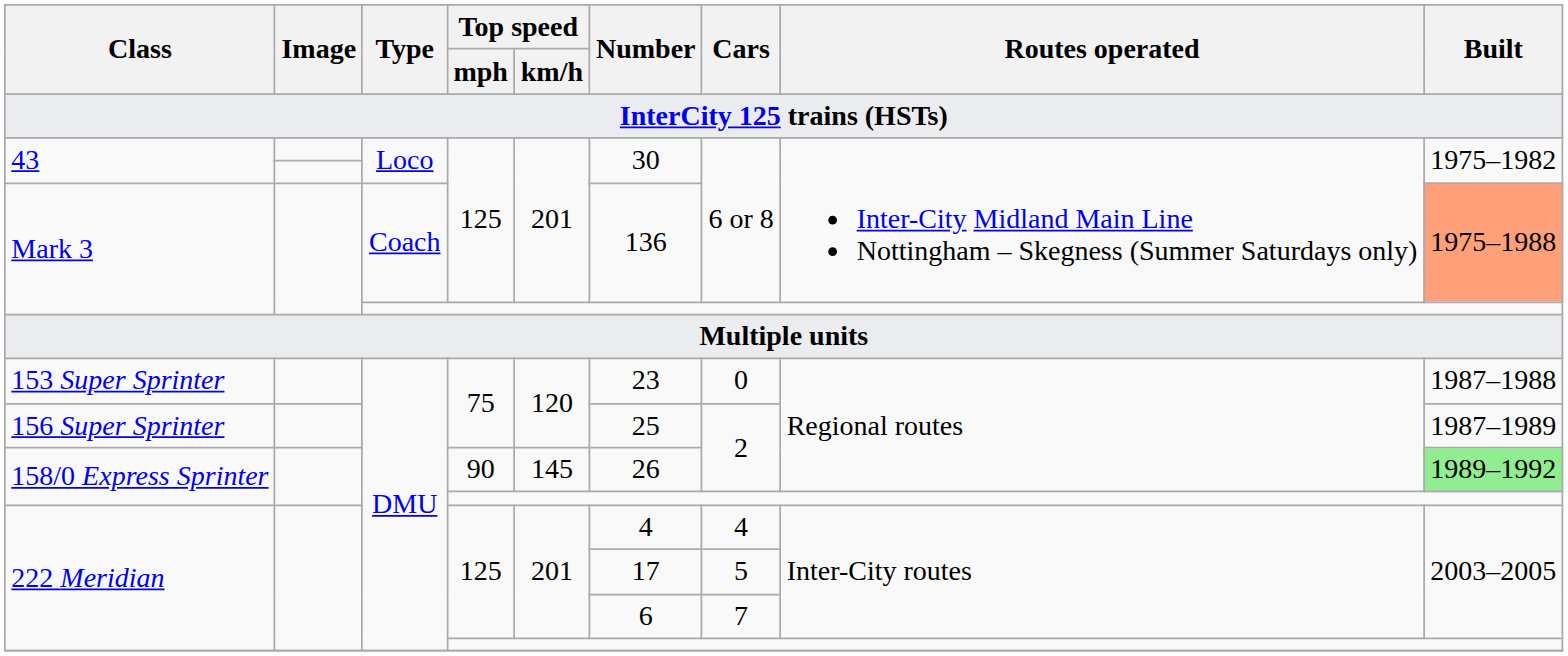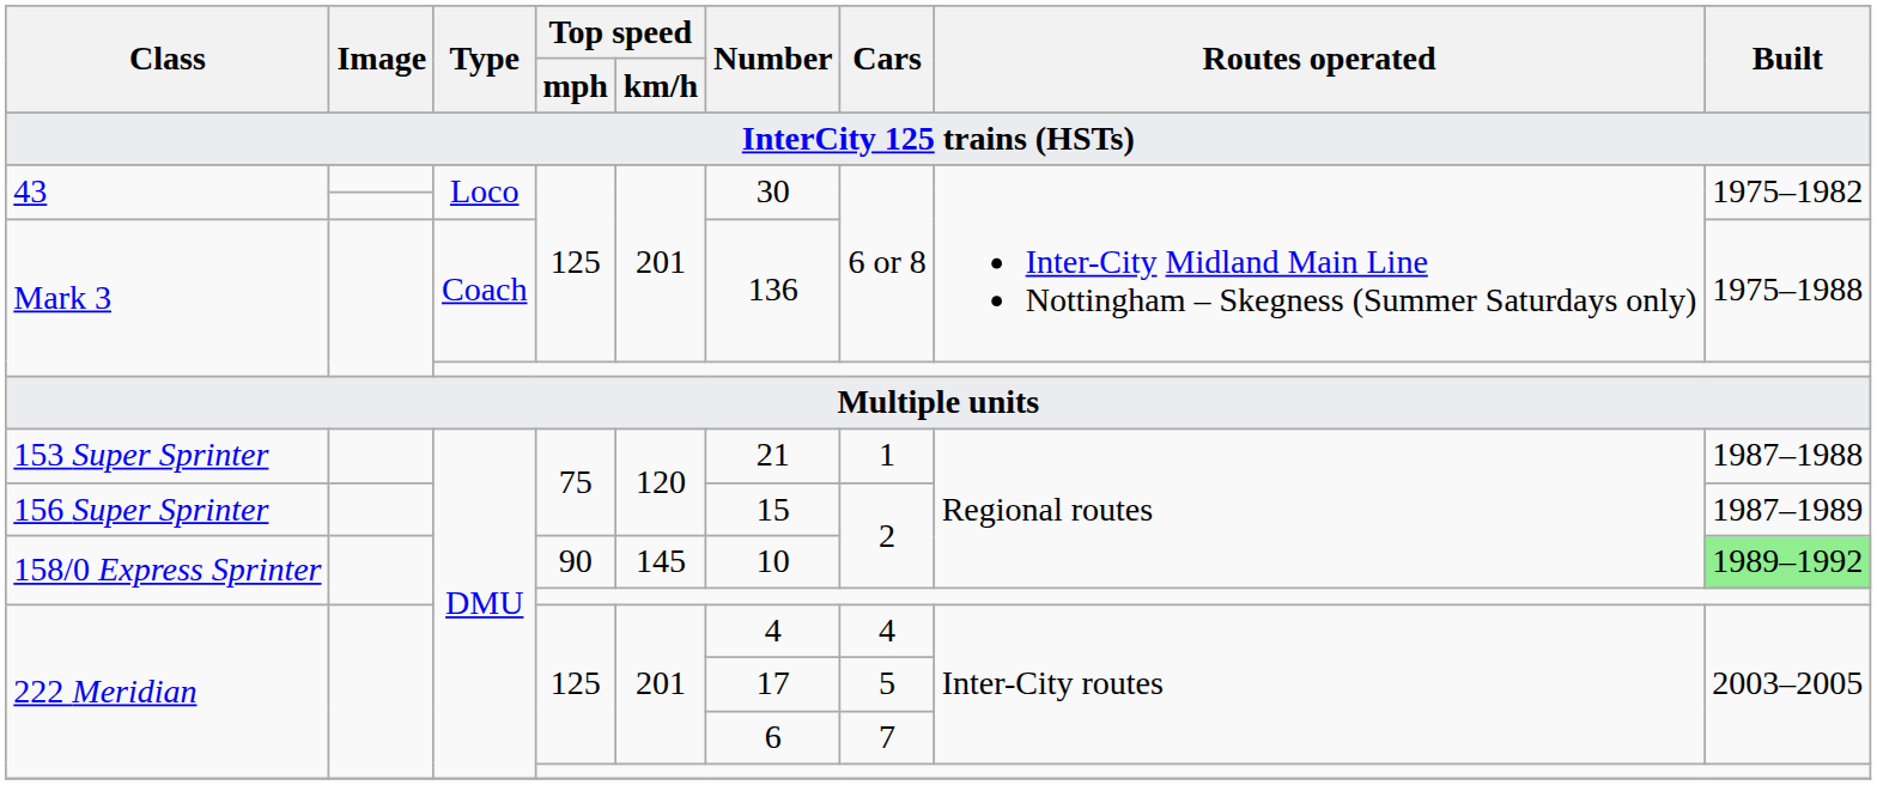 <table class="wikitable">
 <tr ---- bgcolor=#f9f9f9>
 <th rowspan="2">Class</th>
 <th rowspan="2">Image</th>
 <th rowspan="2">Type</th>
 <th colspan="2">Top speed</th>
 <th rowspan="2">Number</th>
 <th rowspan="2">Cars</th>
 <th rowspan="2">Routes operated</th>
 <th rowspan="2">Built</th>
 </tr>
 <tr ---- bgcolor=#f9f9f9>
 <th>mph</th>
 <th>km/h</th>
 </tr>
 <tr>
 <td colspan="9" style="background: #ebecf0; text-align: center;"><strong><a href='#'>InterCity 125</a> trains (HSTs)</strong></td>
 </tr>
 <tr>
 <td rowspan="2"><a href='#'>43</a></td>
 <td></td>
 <td rowspan="2" style="text-align: center;"><a href='#'>Loco</a></td>
 <td rowspan="3" style="text-align: center;">125</td>
 <td rowspan="3" style="text-align: center;">201</td>
 <td rowspan="2" style="text-align: center;">30</td>
 <td rowspan="3" style="text-align: center;">6 or 8</td>
 <td rowspan="3"><br><ul><li><a href='#'>Inter-City</a> <a href='#'>Midland Main Line</a></li><li>Nottingham – Skegness (Summer Saturdays only)</li></ul></td>
 <td rowspan="2" style="text-align: center;">1975–1982</td>
 </tr>
 <tr>
 <td></td>
 </tr>
 <tr>
 <td rowspan="2"><a href='#'>Mark 3</a></td>
 <td rowspan="2"></td>
 <td style="text-align: center;"><a href='#'>Coach</a></td>
 <td style="text-align: center;">136</td>
-<td style="background: lightsalmon; text-align: center;">1975–1988</td>
+<td style="text-align: center;">1975–1988</td>
 </tr>
 <tr>
 <td colspan="7"></td>
 </tr>
 <tr>
 <td colspan="9" style="background: #ebecf0; text-align: center;"><strong>Multiple units</strong></td>
 </tr>
 <tr>
 <td><a href='#'>153 <em>Super Sprinter</em></a></td>
 <td></td>
 <td rowspan="8" style="text-align: center;"><a href='#'>DMU</a></td>
 <td rowspan="2" style="text-align: center;">75</td>
 <td rowspan="2" style="text-align: center;">120</td>
-<td style="text-align: center;">23</td>
-<td style="text-align: center;">0</td>
+<td style="text-align: center;">21</td>
+<td style="text-align: center;">1</td>
 <td rowspan="3">Regional routes</td>
 <td style="text-align: center;">1987–1988</td>
 </tr>
 <tr>
 <td><a href='#'>156 <em>Super Sprinter</em></a></td>
 <td></td>
-<td style="text-align: center;">25</td>
+<td style="text-align: center;">15</td>
 <td rowspan="2" style="text-align: center;">2</td>
 <td style="text-align: center;">1987–1989</td>
 </tr>
 <tr>
 <td rowspan="2"><a href='#'>158/0 <em>Express Sprinter</em></a></td>
 <td rowspan="2"></td>
 <td style="text-align: center;">90</td>
 <td style="text-align: center;">145</td>
-<td style="text-align: center;">26</td>
+<td style="text-align: center;">10</td>
 <td style="background: lightgreen; text-align: center;">1989–1992</td>
 </tr>
 <tr>
 <td colspan="7"></td>
 </tr>
 <tr>
 <td rowspan="4"><a href='#'>222 <em>Meridian</em></a></td>
 <td rowspan="4"></td>
 <td rowspan="3" style="text-align: center;">125</td>
 <td rowspan="3" style="text-align: center;">201</td>
 <td style="text-align: center;">4</td>
 <td style="text-align: center;">4</td>
 <td rowspan="3">Inter-City routes</td>
 <td rowspan="3" style="text-align: center;">2003–2005</td>
 </tr>
 <tr>
 <td style="text-align: center;">17</td>
 <td style="text-align: center;">5</td>
 </tr>
 <tr>
 <td style="text-align: center;">6</td>
 <td style="text-align: center;">7</td>
 </tr>
 <tr>
 <td colspan="7"></td>
 </tr>
 <tr>
 </tr>
 </table>
